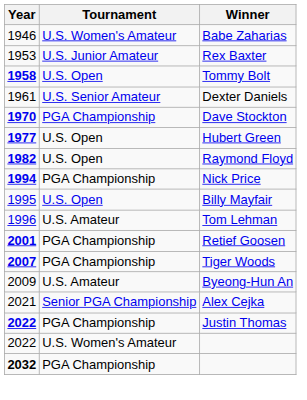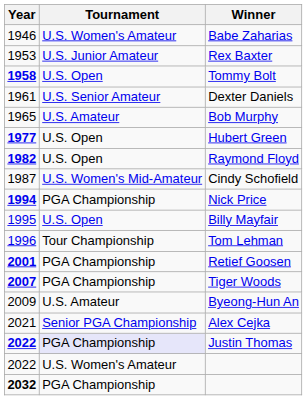 <table class="wikitable sortable">
 <tr>
 <th>Year</th>
 <th>Tournament</th>
 <th>Winner</th>
 </tr>
 <tr>
 <td align=center>1946</td>
 <td><a href='#'>U.S. Women's Amateur</a></td>
 <td> <a href='#'>Babe Zaharias</a></td>
 </tr>
 <tr>
 <td align=center>1953</td>
 <td><a href='#'>U.S. Junior Amateur</a></td>
 <td> <a href='#'>Rex Baxter</a></td>
 </tr>
 <tr>
 <td align=center><strong><a href='#'>1958</a></strong></td>
 <td><a href='#'>U.S. Open</a></td>
 <td> <a href='#'>Tommy Bolt</a></td>
 </tr>
 <tr>
 <td align=center>1961</td>
 <td><a href='#'>U.S. Senior Amateur</a></td>
 <td> Dexter Daniels</td>
 </tr>
 <tr>
-<td align=center><strong><a href='#'>1970</a></strong></td>
-<td><a href='#'>PGA Championship</a></td>
-<td> <a href='#'>Dave Stockton</a></td>
+<td align=center>1965</td>
+<td><a href='#'>U.S. Amateur</a></td>
+<td> <a href='#'>Bob Murphy</a></td>
 </tr>
 <tr>
 <td align=center><strong><a href='#'>1977</a></strong></td>
 <td>U.S. Open </td>
 <td> <a href='#'>Hubert Green</a></td>
 </tr>
 <tr>
 <td align=center><strong><a href='#'>1982</a></strong></td>
 <td>U.S. Open </td>
 <td> <a href='#'>Raymond Floyd</a></td>
+</tr>
+<tr>
+<td align=center>1987</td>
+<td><a href='#'>U.S. Women's Mid-Amateur</a></td>
+<td> Cindy Schofield</td>
 </tr>
 <tr>
 <td align=center><strong><a href='#'>1994</a></strong></td>
 <td>PGA Championship </td>
 <td> <a href='#'>Nick Price</a></td>
 </tr>
 <tr>
 <td align=center><a href='#'>1995</a></td>
 <td><a href='#'>U.S. Open</a></td>
 <td> <a href='#'>Billy Mayfair</a></td>
 </tr>
 <tr>
 <td align=center><a href='#'>1996</a></td>
-<td>U.S. Amateur </td>
+<td>Tour Championship </td>
 <td> <a href='#'>Tom Lehman</a></td>
 </tr>
 <tr>
 <td align=center><strong><a href='#'>2001</a></strong></td>
 <td>PGA Championship </td>
 <td> <a href='#'>Retief Goosen</a></td>
 </tr>
 <tr>
 <td align=center><strong><a href='#'>2007</a></strong></td>
 <td>PGA Championship </td>
 <td> <a href='#'>Tiger Woods</a></td>
 </tr>
 <tr>
 <td align=center>2009</td>
 <td>U.S. Amateur </td>
 <td> <a href='#'>Byeong-Hun An</a></td>
 </tr>
 <tr>
 <td align=center>2021</td>
 <td><a href='#'>Senior PGA Championship</a></td>
 <td> <a href='#'>Alex Cejka</a></td>
 </tr>
 <tr>
 <td align=center><strong><a href='#'>2022</a></strong></td>
-<td>PGA Championship </td>
+<td style="background: lavender;">PGA Championship </td>
 <td> <a href='#'>Justin Thomas</a></td>
 </tr>
 <tr>
 <td align=center>2022</td>
 <td>U.S. Women's Amateur </td>
 <td></td>
 </tr>
 <tr>
 <td align=center><strong>2032</strong></td>
 <td>PGA Championship </td>
 <td></td>
 </tr>
 </table>
